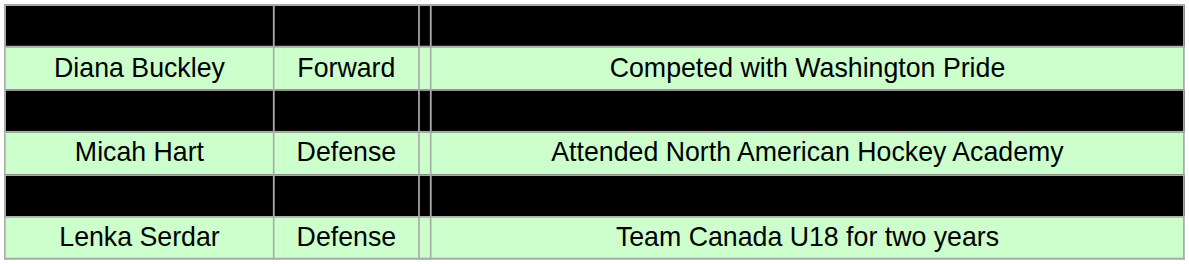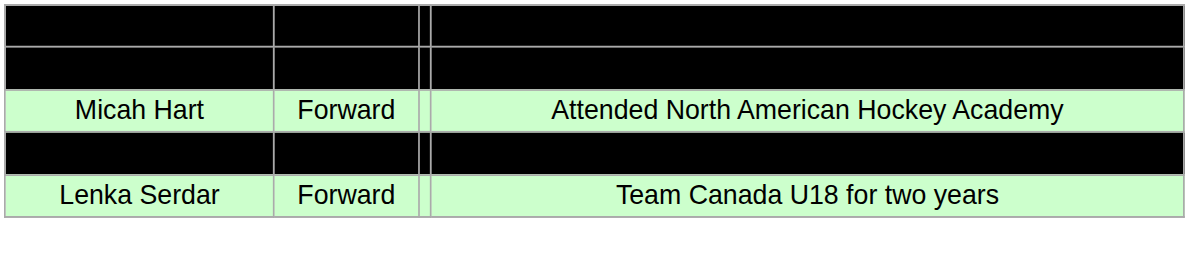 <table class="wikitable">
 <tr align="center">
 </tr>
 <tr align="center" bgcolor=" ">
 <td>Marlene Boissonnault</td>
 <td>Goaltender</td>
 <td></td>
 <td>Member of Team Canada U18</td>
 </tr>
-<tr align="center" bgcolor="#ccffcc">
-<td>Diana Buckley</td>
-<td>Forward</td>
-<td></td>
-<td>Competed with Washington Pride</td>
-</tr>
 <tr align="center" bgcolor=" ">
 <td>Pippy Gerace</td>
 <td>Forward</td>
 <td></td>
 <td><strong>travelled to Canada to play for the Etobicoke Jr. Dolphins</strong></td>
 </tr>
 <tr align="center" bgcolor="#ccffcc">
 <td>Micah Hart</td>
-<td>Defense</td>
+<td>Forward</td>
 <td></td>
 <td>Attended North American Hockey Academy</td>
 </tr>
 <tr align="center" bgcolor=" ">
 <td>Christian Higham</td>
 <td>Goaltender</td>
 <td></td>
 <td>Played on Team Canada U18 alongside Boissonnault and Hart</td>
 </tr>
 <tr align="center" bgcolor="#ccffcc ">
 <td>Lenka Serdar</td>
-<td>Defense</td>
+<td>Forward</td>
 <td></td>
 <td>Team Canada U18 for two years</td>
 </tr>
 <tr align="center" bgcolor=" ">
 </tr>
 </table>
